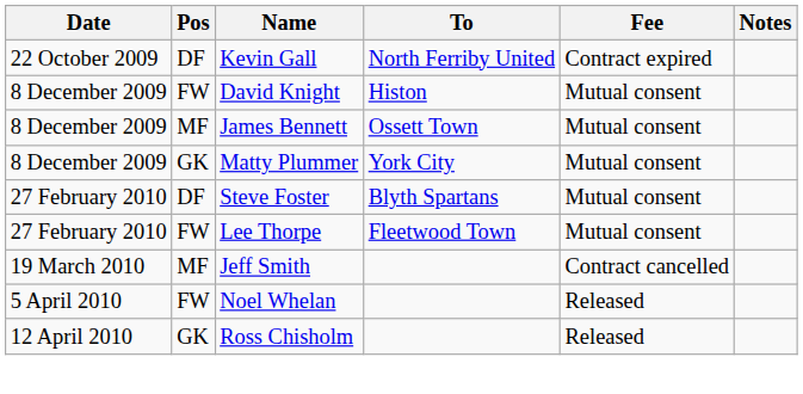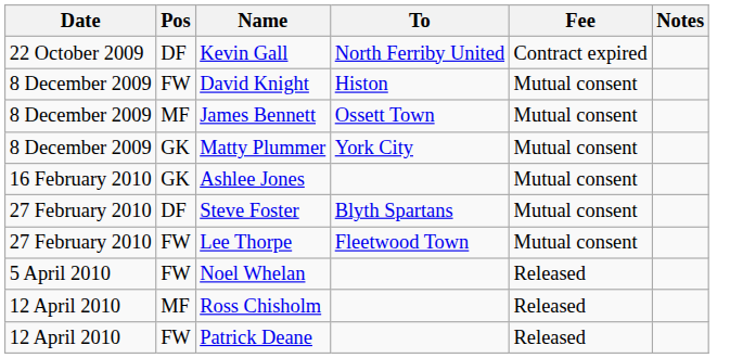 <table class="wikitable">
 <tr>
 <th>Date</th>
 <th>Pos</th>
 <th>Name</th>
 <th>To</th>
 <th>Fee</th>
 <th>Notes</th>
 </tr>
 <tr>
 <td>22 October 2009</td>
 <td>DF</td>
 <td><a href='#'>Kevin Gall</a></td>
 <td><a href='#'>North Ferriby United</a></td>
 <td>Contract expired</td>
 <td style=text-align:center></td>
 </tr>
 <tr>
 <td>8 December 2009</td>
 <td>FW</td>
 <td><a href='#'>David Knight</a></td>
 <td><a href='#'>Histon</a></td>
 <td>Mutual consent</td>
 <td style=text-align:center></td>
 </tr>
 <tr>
 <td>8 December 2009</td>
 <td>MF</td>
 <td><a href='#'>James Bennett</a></td>
 <td><a href='#'>Ossett Town</a></td>
 <td>Mutual consent</td>
 <td style=text-align:center></td>
 </tr>
 <tr>
 <td>8 December 2009</td>
 <td>GK</td>
 <td><a href='#'>Matty Plummer</a></td>
 <td><a href='#'>York City</a></td>
 <td>Mutual consent</td>
 <td style=text-align:center></td>
 </tr>
 <tr>
+<td>16 February 2010</td>
+<td>GK</td>
+<td><a href='#'>Ashlee Jones</a></td>
+<td></td>
+<td>Mutual consent</td>
+<td style=text-align:center></td>
+</tr>
+<tr>
 <td>27 February 2010</td>
 <td>DF</td>
 <td><a href='#'>Steve Foster</a></td>
 <td><a href='#'>Blyth Spartans</a></td>
 <td>Mutual consent</td>
 <td style=text-align:center></td>
 </tr>
 <tr>
 <td>27 February 2010</td>
 <td>FW</td>
 <td><a href='#'>Lee Thorpe</a></td>
 <td><a href='#'>Fleetwood Town</a></td>
 <td>Mutual consent</td>
 <td style=text-align:center></td>
 </tr>
 <tr>
-<td>19 March 2010</td>
-<td>MF</td>
-<td><a href='#'>Jeff Smith</a></td>
-<td></td>
-<td>Contract cancelled</td>
-<td style=text-align:center></td>
-</tr>
-<tr>
 <td>5 April 2010</td>
 <td>FW</td>
 <td><a href='#'>Noel Whelan</a></td>
 <td></td>
 <td>Released</td>
 <td style=text-align:center></td>
 </tr>
 <tr>
 <td>12 April 2010</td>
-<td>GK</td>
+<td>MF</td>
 <td><a href='#'>Ross Chisholm</a></td>
 <td></td>
 <td>Released</td>
 <td style=text-align:center></td>
 </tr>
+<tr>
+<td>12 April 2010</td>
+<td>FW</td>
+<td><a href='#'>Patrick Deane</a></td>
+<td></td>
+<td>Released</td>
+<td style=text-align:center></td>
+</tr>
 </table>
